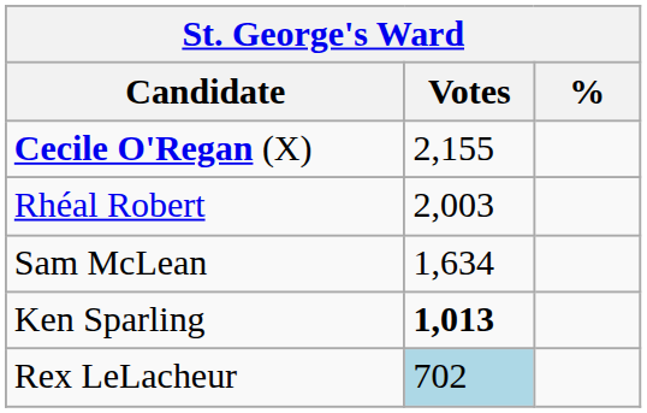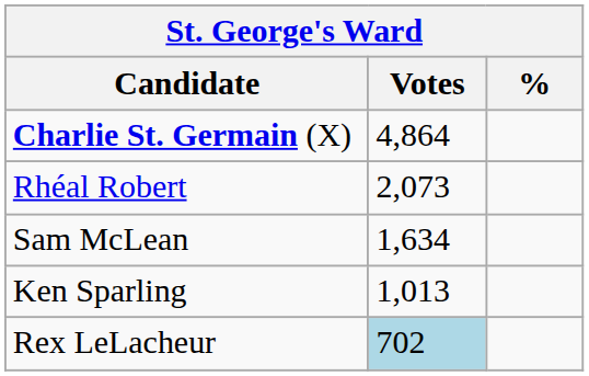 <table class="wikitable">
 <tr>
 <th colspan="3"><a href='#'>St. George's Ward</a></th>
 </tr>
 <tr>
 <th style="width: 170px">Candidate</th>
 <th style="width: 50px">Votes</th>
 <th style="width: 40px">%</th>
 </tr>
 <tr>
-<td><strong><a href='#'>Cecile O'Regan</a></strong> (X)</td>
-<td>2,155</td>
+<td><strong><a href='#'>Charlie St. Germain</a></strong> (X)</td>
+<td>4,864</td>
 <td></td>
 </tr>
 <tr>
 <td><a href='#'>Rhéal Robert</a></td>
-<td>2,003</td>
+<td>2,073</td>
 <td></td>
 </tr>
 <tr>
 <td>Sam McLean</td>
 <td>1,634</td>
 <td></td>
 </tr>
 <tr>
 <td>Ken Sparling</td>
-<td><strong>1,013</strong></td>
+<td>1,013</td>
 <td></td>
 </tr>
 <tr>
 <td>Rex LeLacheur</td>
 <td style="background: lightblue;">702</td>
 <td></td>
 </tr>
 </table>
